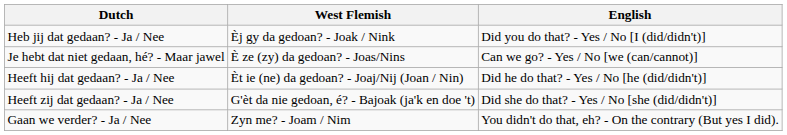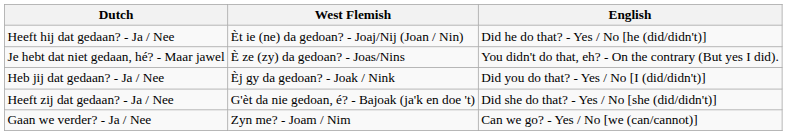 <table class="wikitable">
 <tr>
 <th>Dutch</th>
 <th>West Flemish</th>
 <th>English</th>
 </tr>
 <tr>
-<td>Heb jij dat gedaan? - Ja / Nee</td>
-<td>Èj gy da gedoan? - Joak / Nink</td>
-<td>Did you do that? - Yes / No [I (did/didn't)]</td>
+<td>Heeft hij dat gedaan? - Ja / Nee</td>
+<td>Èt ie (ne) da gedoan? -  Joaj/Nij (Joan / Nin)</td>
+<td>Did he do that? - Yes / No [he (did/didn't)]</td>
 </tr>
 <tr>
 <td>Je hebt dat niet gedaan, hé? - Maar jawel</td>
 <td>È ze (zy) da gedoan? -  Joas/Nins</td>
-<td>Can we go? - Yes / No [we (can/cannot)]</td>
+<td>You didn't do that, eh? - On the contrary (But yes I did).</td>
 </tr>
 <tr>
-<td>Heeft hij dat gedaan? - Ja / Nee</td>
-<td>Èt ie (ne) da gedoan? -  Joaj/Nij (Joan / Nin)</td>
-<td>Did he do that? - Yes / No [he (did/didn't)]</td>
+<td>Heb jij dat gedaan? - Ja / Nee</td>
+<td>Èj gy da gedoan? - Joak / Nink</td>
+<td>Did you do that? - Yes / No [I (did/didn't)]</td>
 </tr>
 <tr>
 <td>Heeft zij dat gedaan? - Ja / Nee</td>
 <td>G'èt da nie gedoan, é? - Bajoak (ja'k en doe 't)</td>
 <td>Did she do that? - Yes / No [she (did/didn't)]</td>
 </tr>
 <tr>
 <td>Gaan we verder? - Ja / Nee</td>
 <td>Zyn me? - Joam / Nim</td>
-<td>You didn't do that, eh? - On the contrary (But yes I did).</td>
+<td>Can we go? - Yes / No [we (can/cannot)]</td>
 </tr>
 </table>
